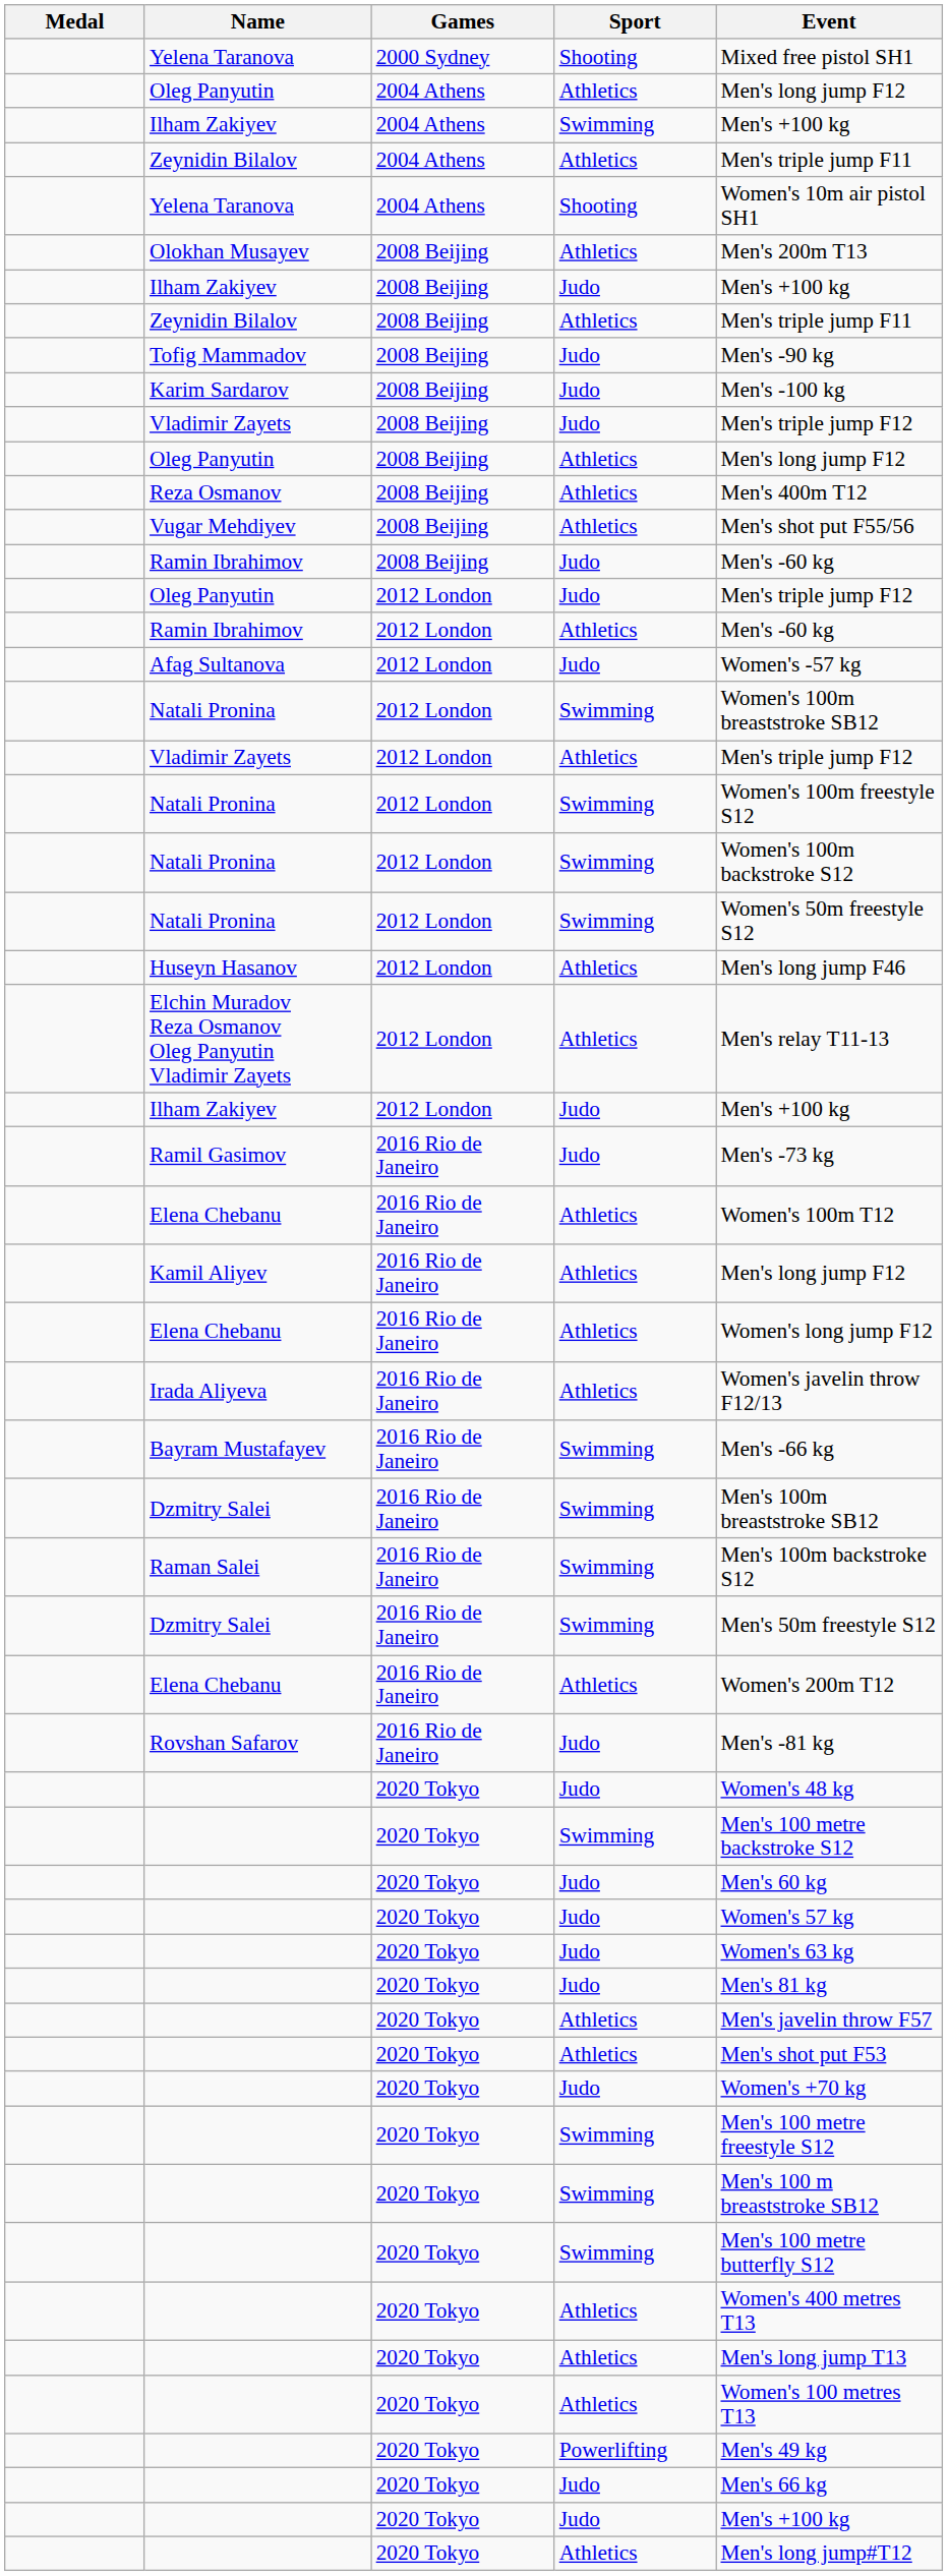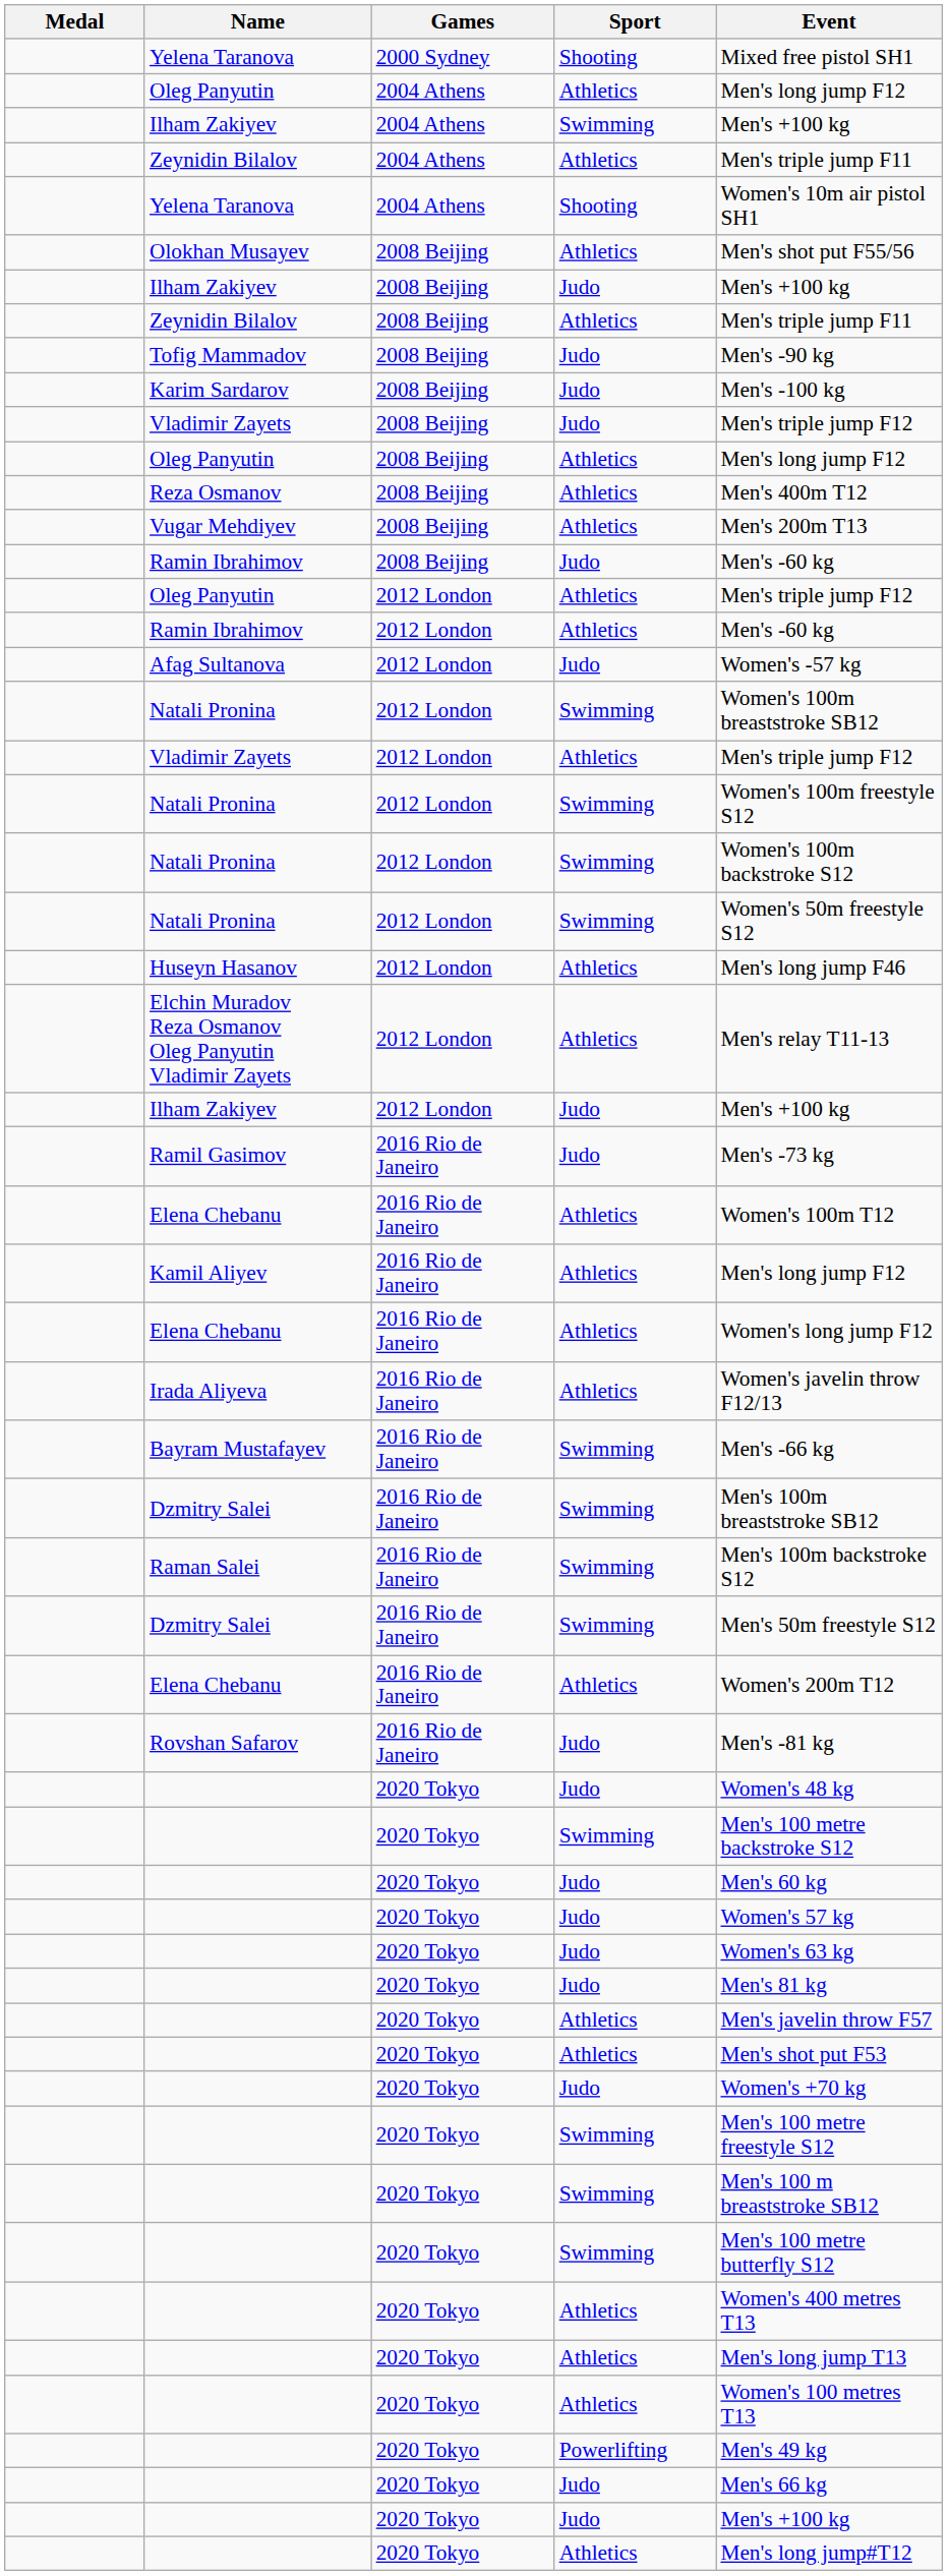 <table class="wikitable sortable">
 <tr>
 <th style="width:6em">Medal</th>
 <th style="width:10em">Name</th>
 <th style="width:8em">Games</th>
 <th style="width:7em">Sport</th>
 <th style="width:10em">Event</th>
 </tr>
 <tr>
 <td></td>
 <td><a href='#'>Yelena Taranova</a></td>
 <td><a href='#'>2000 Sydney</a></td>
 <td><a href='#'>Shooting</a></td>
 <td>Mixed free pistol SH1</td>
 </tr>
 <tr>
 <td></td>
 <td><a href='#'>Oleg Panyutin</a></td>
 <td><a href='#'>2004 Athens</a></td>
 <td><a href='#'>Athletics</a></td>
 <td>Men's long jump F12</td>
 </tr>
 <tr>
 <td></td>
 <td><a href='#'>Ilham Zakiyev</a></td>
 <td><a href='#'>2004 Athens</a></td>
 <td><a href='#'>Swimming</a></td>
 <td>Men's +100 kg</td>
 </tr>
 <tr>
 <td></td>
 <td><a href='#'>Zeynidin Bilalov</a></td>
 <td><a href='#'>2004 Athens</a></td>
 <td><a href='#'>Athletics</a></td>
 <td>Men's triple jump F11</td>
 </tr>
 <tr>
 <td></td>
 <td><a href='#'>Yelena Taranova</a></td>
 <td><a href='#'>2004 Athens</a></td>
 <td><a href='#'>Shooting</a></td>
 <td>Women's 10m air pistol SH1</td>
 </tr>
 <tr>
 <td></td>
 <td><a href='#'>Olokhan Musayev</a></td>
 <td><a href='#'>2008 Beijing</a></td>
 <td><a href='#'>Athletics</a></td>
-<td>Men's 200m T13</td>
+<td>Men's shot put F55/56</td>
 </tr>
 <tr>
 <td></td>
 <td><a href='#'>Ilham Zakiyev</a></td>
 <td><a href='#'>2008 Beijing</a></td>
 <td><a href='#'>Judo</a></td>
 <td>Men's +100 kg</td>
 </tr>
 <tr>
 <td></td>
 <td><a href='#'>Zeynidin Bilalov</a></td>
 <td><a href='#'>2008 Beijing</a></td>
 <td><a href='#'>Athletics</a></td>
 <td>Men's triple jump F11</td>
 </tr>
 <tr>
 <td></td>
 <td><a href='#'>Tofig Mammadov</a></td>
 <td><a href='#'>2008 Beijing</a></td>
 <td><a href='#'>Judo</a></td>
 <td>Men's -90 kg</td>
 </tr>
 <tr>
 <td></td>
 <td><a href='#'>Karim Sardarov</a></td>
 <td><a href='#'>2008 Beijing</a></td>
 <td><a href='#'>Judo</a></td>
 <td>Men's -100 kg</td>
 </tr>
 <tr>
 <td></td>
 <td><a href='#'>Vladimir Zayets</a></td>
 <td><a href='#'>2008 Beijing</a></td>
 <td><a href='#'>Judo</a></td>
 <td>Men's triple jump F12</td>
 </tr>
 <tr>
 <td></td>
 <td><a href='#'>Oleg Panyutin</a></td>
 <td><a href='#'>2008 Beijing</a></td>
 <td><a href='#'>Athletics</a></td>
 <td>Men's long jump F12</td>
 </tr>
 <tr>
 <td></td>
 <td><a href='#'>Reza Osmanov</a></td>
 <td><a href='#'>2008 Beijing</a></td>
 <td><a href='#'>Athletics</a></td>
 <td>Men's 400m T12</td>
 </tr>
 <tr>
 <td></td>
 <td><a href='#'>Vugar Mehdiyev</a></td>
 <td><a href='#'>2008 Beijing</a></td>
 <td><a href='#'>Athletics</a></td>
-<td>Men's shot put F55/56</td>
+<td>Men's 200m T13</td>
 </tr>
 <tr>
 <td></td>
 <td><a href='#'>Ramin Ibrahimov</a></td>
 <td><a href='#'>2008 Beijing</a></td>
 <td><a href='#'>Judo</a></td>
 <td>Men's -60 kg</td>
 </tr>
 <tr>
 <td></td>
 <td><a href='#'>Oleg Panyutin</a></td>
 <td><a href='#'>2012 London</a></td>
-<td><a href='#'>Judo</a></td>
+<td><a href='#'>Athletics</a></td>
 <td>Men's triple jump F12</td>
 </tr>
 <tr>
 <td></td>
 <td><a href='#'>Ramin Ibrahimov</a></td>
 <td><a href='#'>2012 London</a></td>
 <td><a href='#'>Athletics</a></td>
 <td>Men's -60 kg</td>
 </tr>
 <tr>
 <td></td>
 <td><a href='#'>Afag Sultanova</a></td>
 <td><a href='#'>2012 London</a></td>
 <td><a href='#'>Judo</a></td>
 <td>Women's -57 kg</td>
 </tr>
 <tr>
 <td></td>
 <td><a href='#'>Natali Pronina</a></td>
 <td><a href='#'>2012 London</a></td>
 <td><a href='#'>Swimming</a></td>
 <td>Women's 100m breaststroke SB12</td>
 </tr>
 <tr>
 <td></td>
 <td><a href='#'>Vladimir Zayets</a></td>
 <td><a href='#'>2012 London</a></td>
 <td><a href='#'>Athletics</a></td>
 <td>Men's triple jump F12</td>
 </tr>
 <tr>
 <td></td>
 <td><a href='#'>Natali Pronina</a></td>
 <td><a href='#'>2012 London</a></td>
 <td><a href='#'>Swimming</a></td>
 <td>Women's 100m freestyle S12</td>
 </tr>
 <tr>
 <td></td>
 <td><a href='#'>Natali Pronina</a></td>
 <td><a href='#'>2012 London</a></td>
 <td><a href='#'>Swimming</a></td>
 <td>Women's 100m backstroke S12</td>
 </tr>
 <tr>
 <td></td>
 <td><a href='#'>Natali Pronina</a></td>
 <td><a href='#'>2012 London</a></td>
 <td><a href='#'>Swimming</a></td>
 <td>Women's 50m freestyle S12</td>
 </tr>
 <tr>
 <td></td>
 <td><a href='#'>Huseyn Hasanov</a></td>
 <td><a href='#'>2012 London</a></td>
 <td><a href='#'>Athletics</a></td>
 <td>Men's long jump F46</td>
 </tr>
 <tr>
 <td></td>
 <td><a href='#'>Elchin Muradov</a><br> <a href='#'>Reza Osmanov</a><br> <a href='#'>Oleg Panyutin</a><br> <a href='#'>Vladimir Zayets</a></td>
 <td><a href='#'>2012 London</a></td>
 <td><a href='#'>Athletics</a></td>
 <td>Men's  relay T11-13</td>
 </tr>
 <tr>
 <td></td>
 <td><a href='#'>Ilham Zakiyev</a></td>
 <td><a href='#'>2012 London</a></td>
 <td><a href='#'>Judo</a></td>
 <td>Men's +100 kg</td>
 </tr>
 <tr>
 <td></td>
 <td><a href='#'>Ramil Gasimov</a></td>
 <td><a href='#'>2016 Rio de Janeiro</a></td>
 <td><a href='#'>Judo</a></td>
 <td>Men's -73 kg</td>
 </tr>
 <tr>
 <td></td>
 <td><a href='#'>Elena Chebanu</a></td>
 <td><a href='#'>2016 Rio de Janeiro</a></td>
 <td><a href='#'>Athletics</a></td>
 <td>Women's 100m T12</td>
 </tr>
 <tr>
 <td></td>
 <td><a href='#'>Kamil Aliyev</a></td>
 <td><a href='#'>2016 Rio de Janeiro</a></td>
 <td><a href='#'>Athletics</a></td>
 <td>Men's long jump F12</td>
 </tr>
 <tr>
 <td></td>
 <td><a href='#'>Elena Chebanu</a></td>
 <td><a href='#'>2016 Rio de Janeiro</a></td>
 <td><a href='#'>Athletics</a></td>
 <td>Women's long jump F12</td>
 </tr>
 <tr>
 <td></td>
 <td><a href='#'>Irada Aliyeva</a></td>
 <td><a href='#'>2016 Rio de Janeiro</a></td>
 <td><a href='#'>Athletics</a></td>
 <td>Women's javelin throw F12/13</td>
 </tr>
 <tr>
 <td></td>
 <td><a href='#'>Bayram Mustafayev</a></td>
 <td><a href='#'>2016 Rio de Janeiro</a></td>
 <td><a href='#'>Swimming</a></td>
 <td>Men's -66 kg</td>
 </tr>
 <tr>
 <td></td>
 <td><a href='#'>Dzmitry Salei</a></td>
 <td><a href='#'>2016 Rio de Janeiro</a></td>
 <td><a href='#'>Swimming</a></td>
 <td>Men's 100m breaststroke SB12</td>
 </tr>
 <tr>
 <td></td>
 <td><a href='#'>Raman Salei</a></td>
 <td><a href='#'>2016 Rio de Janeiro</a></td>
 <td><a href='#'>Swimming</a></td>
 <td>Men's 100m backstroke S12</td>
 </tr>
 <tr>
 <td></td>
 <td><a href='#'>Dzmitry Salei</a></td>
 <td><a href='#'>2016 Rio de Janeiro</a></td>
 <td><a href='#'>Swimming</a></td>
 <td>Men's 50m freestyle S12</td>
 </tr>
 <tr>
 <td></td>
 <td><a href='#'>Elena Chebanu</a></td>
 <td><a href='#'>2016 Rio de Janeiro</a></td>
 <td><a href='#'>Athletics</a></td>
 <td>Women's 200m T12</td>
 </tr>
 <tr>
 <td></td>
 <td><a href='#'>Rovshan Safarov</a></td>
 <td><a href='#'>2016 Rio de Janeiro</a></td>
 <td><a href='#'>Judo</a></td>
 <td>Men's -81 kg</td>
 </tr>
 <tr>
 <td></td>
 <td></td>
 <td><a href='#'>2020 Tokyo</a></td>
 <td><a href='#'>Judo</a></td>
 <td><a href='#'>Women's 48 kg</a></td>
 </tr>
 <tr>
 <td></td>
 <td></td>
 <td><a href='#'>2020 Tokyo</a></td>
 <td><a href='#'>Swimming</a></td>
 <td><a href='#'>Men's 100 metre backstroke S12</a></td>
 </tr>
 <tr>
 <td></td>
 <td></td>
 <td><a href='#'>2020 Tokyo</a></td>
 <td><a href='#'>Judo</a></td>
 <td><a href='#'>Men's 60 kg</a></td>
 </tr>
 <tr>
 <td></td>
 <td></td>
 <td><a href='#'>2020 Tokyo</a></td>
 <td><a href='#'>Judo</a></td>
 <td><a href='#'>Women's 57 kg</a></td>
 </tr>
 <tr>
 <td></td>
 <td></td>
 <td><a href='#'>2020 Tokyo</a></td>
 <td><a href='#'>Judo</a></td>
 <td><a href='#'>Women's 63 kg</a></td>
 </tr>
 <tr>
 <td></td>
 <td></td>
 <td><a href='#'>2020 Tokyo</a></td>
 <td><a href='#'>Judo</a></td>
 <td><a href='#'>Men's 81 kg</a></td>
 </tr>
 <tr>
 <td></td>
 <td></td>
 <td><a href='#'>2020 Tokyo</a></td>
 <td><a href='#'>Athletics</a></td>
 <td><a href='#'>Men's javelin throw F57</a></td>
 </tr>
 <tr>
 <td></td>
 <td></td>
 <td><a href='#'>2020 Tokyo</a></td>
 <td><a href='#'>Athletics</a></td>
 <td><a href='#'>Men's shot put F53</a></td>
 </tr>
 <tr>
 <td></td>
 <td></td>
 <td><a href='#'>2020 Tokyo</a></td>
 <td><a href='#'>Judo</a></td>
 <td><a href='#'>Women's +70 kg</a></td>
 </tr>
 <tr>
 <td></td>
 <td></td>
 <td><a href='#'>2020 Tokyo</a></td>
 <td><a href='#'>Swimming</a></td>
 <td><a href='#'>Men's 100 metre freestyle S12</a></td>
 </tr>
 <tr>
 <td></td>
 <td></td>
 <td><a href='#'>2020 Tokyo</a></td>
 <td><a href='#'>Swimming</a></td>
 <td><a href='#'>Men's 100 m breaststroke SB12</a></td>
 </tr>
 <tr>
 <td></td>
 <td></td>
 <td><a href='#'>2020 Tokyo</a></td>
 <td><a href='#'>Swimming</a></td>
 <td><a href='#'>Men's 100 metre butterfly S12</a></td>
 </tr>
 <tr>
 <td></td>
 <td></td>
 <td><a href='#'>2020 Tokyo</a></td>
 <td><a href='#'>Athletics</a></td>
 <td><a href='#'>Women's 400 metres T13</a></td>
 </tr>
 <tr>
 <td></td>
 <td></td>
 <td><a href='#'>2020 Tokyo</a></td>
 <td><a href='#'>Athletics</a></td>
 <td><a href='#'>Men's long jump T13</a></td>
 </tr>
 <tr>
 <td></td>
 <td></td>
 <td><a href='#'>2020 Tokyo</a></td>
 <td><a href='#'>Athletics</a></td>
 <td><a href='#'>Women's 100 metres T13</a></td>
 </tr>
 <tr>
 <td></td>
 <td></td>
 <td><a href='#'>2020 Tokyo</a></td>
 <td><a href='#'>Powerlifting</a></td>
 <td><a href='#'>Men's 49 kg</a></td>
 </tr>
 <tr>
 <td></td>
 <td></td>
 <td><a href='#'>2020 Tokyo</a></td>
 <td><a href='#'>Judo</a></td>
 <td><a href='#'>Men's 66 kg</a></td>
 </tr>
 <tr>
 <td></td>
 <td></td>
 <td><a href='#'>2020 Tokyo</a></td>
 <td><a href='#'>Judo</a></td>
 <td><a href='#'>Men's +100 kg</a></td>
 </tr>
 <tr>
 <td></td>
 <td></td>
 <td><a href='#'>2020 Tokyo</a></td>
 <td><a href='#'>Athletics</a></td>
 <td><a href='#'>Men's long jump#T12</a></td>
 </tr>
 </table>
